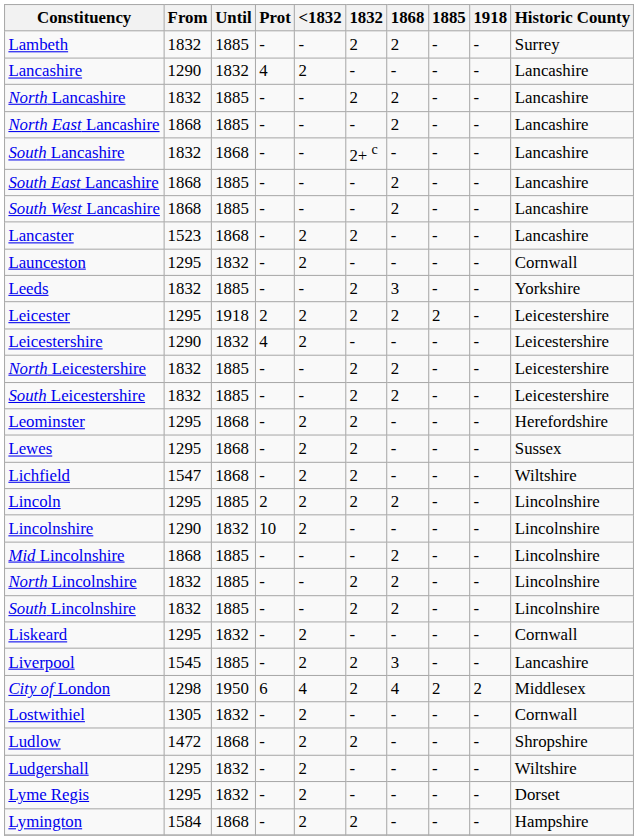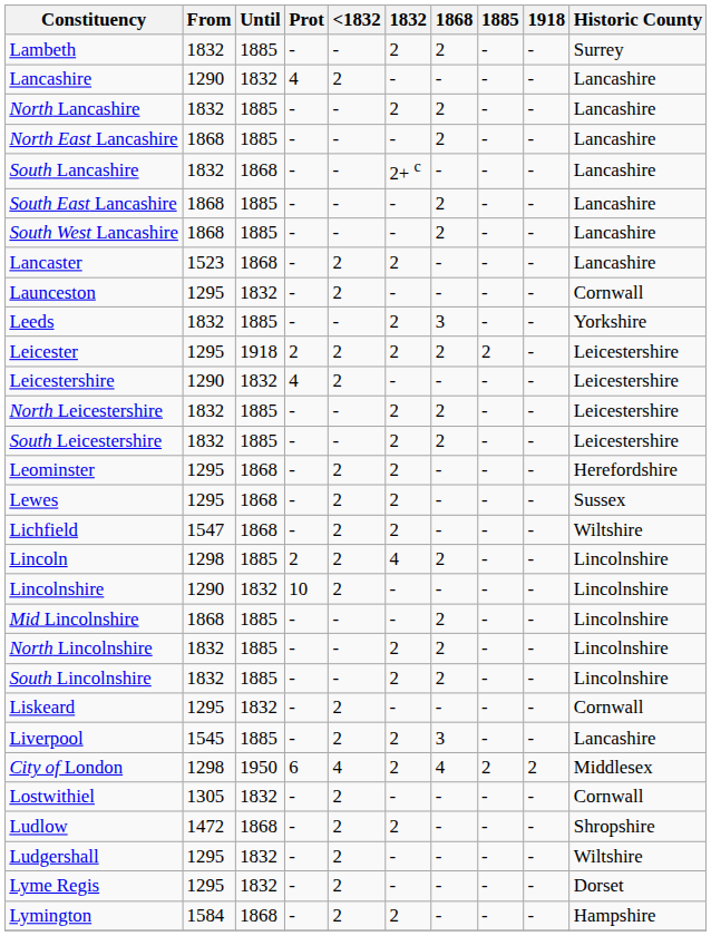 <table class="wikitable">
 <tr>
 <th>Constituency</th>
 <th>From</th>
 <th>Until</th>
 <th>Prot</th>
 <th><1832</th>
 <th>1832</th>
 <th>1868</th>
 <th>1885</th>
 <th>1918</th>
 <th>Historic County</th>
 </tr>
 <tr>
 <td><a href='#'>Lambeth</a></td>
 <td>1832</td>
 <td>1885</td>
 <td>-</td>
 <td>-</td>
 <td>2</td>
 <td>2</td>
 <td>-</td>
 <td>-</td>
 <td>Surrey</td>
 </tr>
 <tr>
 <td><a href='#'>Lancashire</a></td>
 <td>1290</td>
 <td>1832</td>
 <td>4</td>
 <td>2</td>
 <td>-</td>
 <td>-</td>
 <td>-</td>
 <td>-</td>
 <td>Lancashire</td>
 </tr>
 <tr>
 <td><a href='#'><em>North</em> Lancashire</a></td>
 <td>1832</td>
 <td>1885</td>
 <td>-</td>
 <td>-</td>
 <td>2</td>
 <td>2</td>
 <td>-</td>
 <td>-</td>
 <td>Lancashire</td>
 </tr>
 <tr>
 <td><a href='#'><em>North East</em> Lancashire</a></td>
 <td>1868</td>
 <td>1885</td>
 <td>-</td>
 <td>-</td>
 <td>-</td>
 <td>2</td>
 <td>-</td>
 <td>-</td>
 <td>Lancashire</td>
 </tr>
 <tr>
 <td><a href='#'><em>South</em> Lancashire</a></td>
 <td>1832</td>
 <td>1868</td>
 <td>-</td>
 <td>-</td>
 <td>2+ <sup>c</sup></td>
 <td>-</td>
 <td>-</td>
 <td>-</td>
 <td>Lancashire</td>
 </tr>
 <tr>
 <td><a href='#'><em>South East</em> Lancashire</a></td>
 <td>1868</td>
 <td>1885</td>
 <td>-</td>
 <td>-</td>
 <td>-</td>
 <td>2</td>
 <td>-</td>
 <td>-</td>
 <td>Lancashire</td>
 </tr>
 <tr>
 <td><a href='#'><em>South West</em> Lancashire</a></td>
 <td>1868</td>
 <td>1885</td>
 <td>-</td>
 <td>-</td>
 <td>-</td>
 <td>2</td>
 <td>-</td>
 <td>-</td>
 <td>Lancashire</td>
 </tr>
 <tr>
 <td><a href='#'>Lancaster</a></td>
 <td>1523</td>
 <td>1868</td>
 <td>-</td>
 <td>2</td>
 <td>2</td>
 <td>-</td>
 <td>-</td>
 <td>-</td>
 <td>Lancashire</td>
 </tr>
 <tr>
 <td><a href='#'>Launceston</a></td>
 <td>1295</td>
 <td>1832</td>
 <td>-</td>
 <td>2</td>
 <td>-</td>
 <td>-</td>
 <td>-</td>
 <td>-</td>
 <td>Cornwall</td>
 </tr>
 <tr>
 <td><a href='#'>Leeds</a></td>
 <td>1832</td>
 <td>1885</td>
 <td>-</td>
 <td>-</td>
 <td>2</td>
 <td>3</td>
 <td>-</td>
 <td>-</td>
 <td>Yorkshire</td>
 </tr>
 <tr>
 <td><a href='#'>Leicester</a></td>
 <td>1295</td>
 <td>1918</td>
 <td>2</td>
 <td>2</td>
 <td>2</td>
 <td>2</td>
 <td>2</td>
 <td>-</td>
 <td>Leicestershire</td>
 </tr>
 <tr>
 <td><a href='#'>Leicestershire</a></td>
 <td>1290</td>
 <td>1832</td>
 <td>4</td>
 <td>2</td>
 <td>-</td>
 <td>-</td>
 <td>-</td>
 <td>-</td>
 <td>Leicestershire</td>
 </tr>
 <tr>
 <td><a href='#'><em>North</em> Leicestershire</a></td>
 <td>1832</td>
 <td>1885</td>
 <td>-</td>
 <td>-</td>
 <td>2</td>
 <td>2</td>
 <td>-</td>
 <td>-</td>
 <td>Leicestershire</td>
 </tr>
 <tr>
 <td><a href='#'><em>South</em> Leicestershire</a></td>
 <td>1832</td>
 <td>1885</td>
 <td>-</td>
 <td>-</td>
 <td>2</td>
 <td>2</td>
 <td>-</td>
 <td>-</td>
 <td>Leicestershire</td>
 </tr>
 <tr>
 <td><a href='#'>Leominster</a></td>
 <td>1295</td>
 <td>1868</td>
 <td>-</td>
 <td>2</td>
 <td>2</td>
 <td>-</td>
 <td>-</td>
 <td>-</td>
 <td>Herefordshire</td>
 </tr>
 <tr>
 <td><a href='#'>Lewes</a></td>
 <td>1295</td>
 <td>1868</td>
 <td>-</td>
 <td>2</td>
 <td>2</td>
 <td>-</td>
 <td>-</td>
 <td>-</td>
 <td>Sussex</td>
 </tr>
 <tr>
 <td><a href='#'>Lichfield</a></td>
 <td>1547</td>
 <td>1868</td>
 <td>-</td>
 <td>2</td>
 <td>2</td>
 <td>-</td>
 <td>-</td>
 <td>-</td>
 <td>Wiltshire</td>
 </tr>
 <tr>
 <td><a href='#'>Lincoln</a></td>
-<td>1295</td>
+<td>1298</td>
 <td>1885</td>
 <td>2</td>
 <td>2</td>
-<td>2</td>
+<td>4</td>
 <td>2</td>
 <td>-</td>
 <td>-</td>
 <td>Lincolnshire</td>
 </tr>
 <tr>
 <td><a href='#'>Lincolnshire</a></td>
 <td>1290</td>
 <td>1832</td>
 <td>10</td>
 <td>2</td>
 <td>-</td>
 <td>-</td>
 <td>-</td>
 <td>-</td>
 <td>Lincolnshire</td>
 </tr>
 <tr>
 <td><a href='#'><em>Mid</em> Lincolnshire</a></td>
 <td>1868</td>
 <td>1885</td>
 <td>-</td>
 <td>-</td>
 <td>-</td>
 <td>2</td>
 <td>-</td>
 <td>-</td>
 <td>Lincolnshire</td>
 </tr>
 <tr>
 <td><a href='#'><em>North</em> Lincolnshire</a></td>
 <td>1832</td>
 <td>1885</td>
 <td>-</td>
 <td>-</td>
 <td>2</td>
 <td>2</td>
 <td>-</td>
 <td>-</td>
 <td>Lincolnshire</td>
 </tr>
 <tr>
 <td><a href='#'><em>South</em> Lincolnshire</a></td>
 <td>1832</td>
 <td>1885</td>
 <td>-</td>
 <td>-</td>
 <td>2</td>
 <td>2</td>
 <td>-</td>
 <td>-</td>
 <td>Lincolnshire</td>
 </tr>
 <tr>
 <td><a href='#'>Liskeard</a></td>
 <td>1295</td>
 <td>1832</td>
 <td>-</td>
 <td>2</td>
 <td>-</td>
 <td>-</td>
 <td>-</td>
 <td>-</td>
 <td>Cornwall</td>
 </tr>
 <tr>
 <td><a href='#'>Liverpool</a></td>
 <td>1545</td>
 <td>1885</td>
 <td>-</td>
 <td>2</td>
 <td>2</td>
 <td>3</td>
 <td>-</td>
 <td>-</td>
 <td>Lancashire</td>
 </tr>
 <tr>
 <td><a href='#'><em>City of</em> London</a></td>
 <td>1298</td>
 <td>1950</td>
 <td>6</td>
 <td>4</td>
 <td>2</td>
 <td>4</td>
 <td>2</td>
 <td>2</td>
 <td>Middlesex</td>
 </tr>
 <tr>
 <td><a href='#'>Lostwithiel</a></td>
 <td>1305</td>
 <td>1832</td>
 <td>-</td>
 <td>2</td>
 <td>-</td>
 <td>-</td>
 <td>-</td>
 <td>-</td>
 <td>Cornwall</td>
 </tr>
 <tr>
 <td><a href='#'>Ludlow</a></td>
 <td>1472</td>
 <td>1868</td>
 <td>-</td>
 <td>2</td>
 <td>2</td>
 <td>-</td>
 <td>-</td>
 <td>-</td>
 <td>Shropshire</td>
 </tr>
 <tr>
 <td><a href='#'>Ludgershall</a></td>
 <td>1295</td>
 <td>1832</td>
 <td>-</td>
 <td>2</td>
 <td>-</td>
 <td>-</td>
 <td>-</td>
 <td>-</td>
 <td>Wiltshire</td>
 </tr>
 <tr>
 <td><a href='#'>Lyme Regis</a></td>
 <td>1295</td>
 <td>1832</td>
 <td>-</td>
 <td>2</td>
 <td>-</td>
 <td>-</td>
 <td>-</td>
 <td>-</td>
 <td>Dorset</td>
 </tr>
 <tr>
 <td><a href='#'>Lymington</a></td>
 <td>1584</td>
 <td>1868</td>
 <td>-</td>
 <td>2</td>
 <td>2</td>
 <td>-</td>
 <td>-</td>
 <td>-</td>
 <td>Hampshire</td>
 </tr>
 <tr>
 </tr>
 </table>
